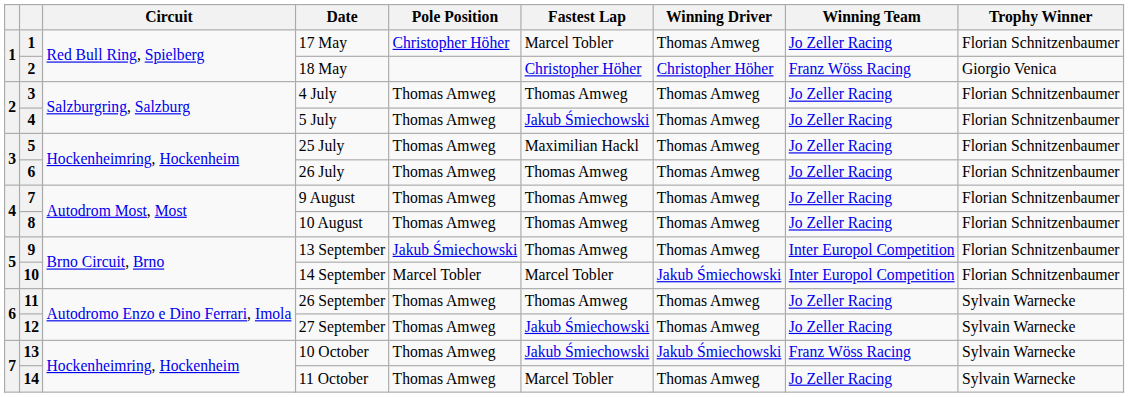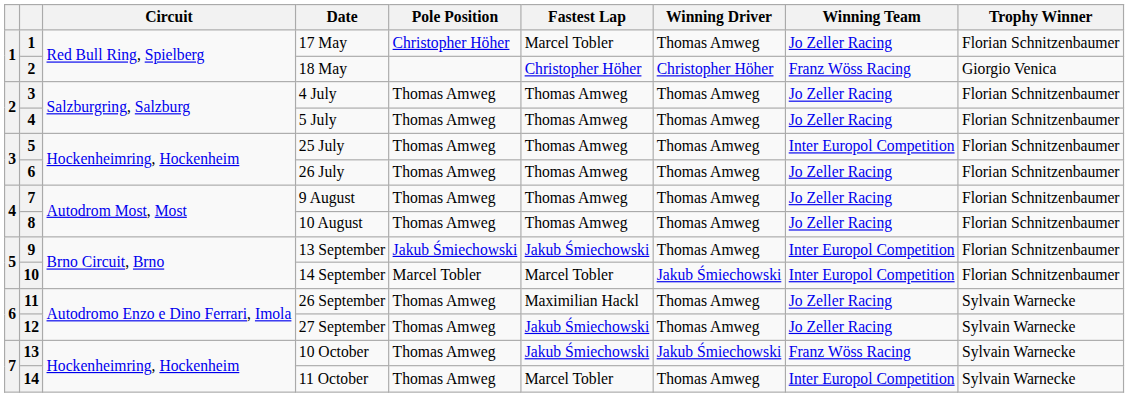 <table class="wikitable" style="font-size: 85%">
 <tr>
 <th></th>
 <th></th>
 <th>Circuit</th>
 <th>Date</th>
 <th>Pole Position</th>
 <th>Fastest Lap</th>
 <th>Winning Driver</th>
 <th>Winning Team</th>
 <th>Trophy Winner</th>
 </tr>
 <tr>
 <th rowspan=2>1</th>
 <th>1</th>
 <td rowspan=2> <a href='#'>Red Bull Ring</a>, <a href='#'>Spielberg</a></td>
 <td>17 May</td>
 <td> <a href='#'>Christopher Höher</a></td>
 <td> Marcel Tobler</td>
 <td> Thomas Amweg</td>
 <td> <a href='#'>Jo Zeller Racing</a></td>
 <td> Florian Schnitzenbaumer</td>
 </tr>
 <tr>
 <th>2</th>
 <td>18 May</td>
 <td></td>
 <td> <a href='#'>Christopher Höher</a></td>
 <td> <a href='#'>Christopher Höher</a></td>
 <td> <a href='#'>Franz Wöss Racing</a></td>
 <td> Giorgio Venica</td>
 </tr>
 <tr>
 <th rowspan=2>2</th>
 <th>3</th>
 <td rowspan=2> <a href='#'>Salzburgring</a>, <a href='#'>Salzburg</a></td>
 <td>4 July</td>
 <td> Thomas Amweg</td>
 <td> Thomas Amweg</td>
 <td> Thomas Amweg</td>
 <td> <a href='#'>Jo Zeller Racing</a></td>
 <td> Florian Schnitzenbaumer</td>
 </tr>
 <tr>
 <th>4</th>
 <td>5 July</td>
 <td> Thomas Amweg</td>
-<td> <a href='#'>Jakub Śmiechowski</a></td>
+<td> Thomas Amweg</td>
 <td> Thomas Amweg</td>
 <td> <a href='#'>Jo Zeller Racing</a></td>
 <td> Florian Schnitzenbaumer</td>
 </tr>
 <tr>
 <th rowspan=2>3</th>
 <th>5</th>
 <td rowspan=2> <a href='#'>Hockenheimring</a>, <a href='#'>Hockenheim</a></td>
 <td>25 July</td>
 <td> Thomas Amweg</td>
-<td> Maximilian Hackl</td>
 <td> Thomas Amweg</td>
-<td> <a href='#'>Jo Zeller Racing</a></td>
+<td> Thomas Amweg</td>
+<td> <a href='#'>Inter Europol Competition</a></td>
 <td> Florian Schnitzenbaumer</td>
 </tr>
 <tr>
 <th>6</th>
 <td>26 July</td>
 <td> Thomas Amweg</td>
 <td> Thomas Amweg</td>
 <td> Thomas Amweg</td>
 <td> <a href='#'>Jo Zeller Racing</a></td>
 <td> Florian Schnitzenbaumer</td>
 </tr>
 <tr>
 <th rowspan=2>4</th>
 <th>7</th>
 <td rowspan=2> <a href='#'>Autodrom Most</a>, <a href='#'>Most</a></td>
 <td>9 August</td>
 <td> Thomas Amweg</td>
 <td> Thomas Amweg</td>
 <td> Thomas Amweg</td>
 <td> <a href='#'>Jo Zeller Racing</a></td>
 <td> Florian Schnitzenbaumer</td>
 </tr>
 <tr>
 <th>8</th>
 <td>10 August</td>
 <td> Thomas Amweg</td>
 <td> Thomas Amweg</td>
 <td> Thomas Amweg</td>
 <td> <a href='#'>Jo Zeller Racing</a></td>
 <td> Florian Schnitzenbaumer</td>
 </tr>
 <tr>
 <th rowspan=2>5</th>
 <th>9</th>
 <td rowspan=2> <a href='#'>Brno Circuit</a>, <a href='#'>Brno</a></td>
 <td>13 September</td>
 <td> <a href='#'>Jakub Śmiechowski</a></td>
-<td> Thomas Amweg</td>
+<td> <a href='#'>Jakub Śmiechowski</a></td>
 <td> Thomas Amweg</td>
 <td> <a href='#'>Inter Europol Competition</a></td>
 <td> Florian Schnitzenbaumer</td>
 </tr>
 <tr>
 <th>10</th>
 <td>14 September</td>
 <td> Marcel Tobler</td>
 <td> Marcel Tobler</td>
 <td> <a href='#'>Jakub Śmiechowski</a></td>
 <td> <a href='#'>Inter Europol Competition</a></td>
 <td> Florian Schnitzenbaumer</td>
 </tr>
 <tr>
 <th rowspan=2>6</th>
 <th>11</th>
 <td rowspan=2> <a href='#'>Autodromo Enzo e Dino Ferrari</a>, <a href='#'>Imola</a></td>
 <td>26 September</td>
 <td> Thomas Amweg</td>
-<td> Thomas Amweg</td>
+<td> Maximilian Hackl</td>
 <td> Thomas Amweg</td>
 <td> <a href='#'>Jo Zeller Racing</a></td>
 <td> Sylvain Warnecke</td>
 </tr>
 <tr>
 <th>12</th>
 <td>27 September</td>
 <td> Thomas Amweg</td>
 <td> <a href='#'>Jakub Śmiechowski</a></td>
 <td> Thomas Amweg</td>
 <td> <a href='#'>Jo Zeller Racing</a></td>
 <td> Sylvain Warnecke</td>
 </tr>
 <tr>
 <th rowspan=2>7</th>
 <th>13</th>
 <td rowspan=2> <a href='#'>Hockenheimring</a>, <a href='#'>Hockenheim</a></td>
 <td>10 October</td>
 <td> Thomas Amweg</td>
 <td> <a href='#'>Jakub Śmiechowski</a></td>
 <td> <a href='#'>Jakub Śmiechowski</a></td>
 <td> <a href='#'>Franz Wöss Racing</a></td>
 <td> Sylvain Warnecke</td>
 </tr>
 <tr>
 <th>14</th>
 <td>11 October</td>
 <td> Thomas Amweg</td>
 <td> Marcel Tobler</td>
 <td> Thomas Amweg</td>
-<td> <a href='#'>Jo Zeller Racing</a></td>
+<td> <a href='#'>Inter Europol Competition</a></td>
 <td> Sylvain Warnecke</td>
 </tr>
 </table>
